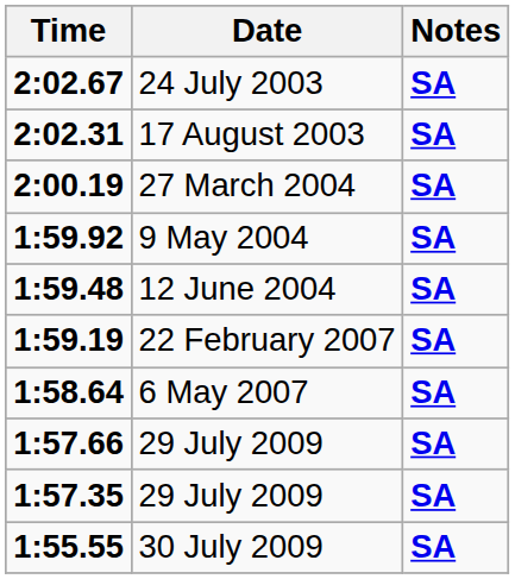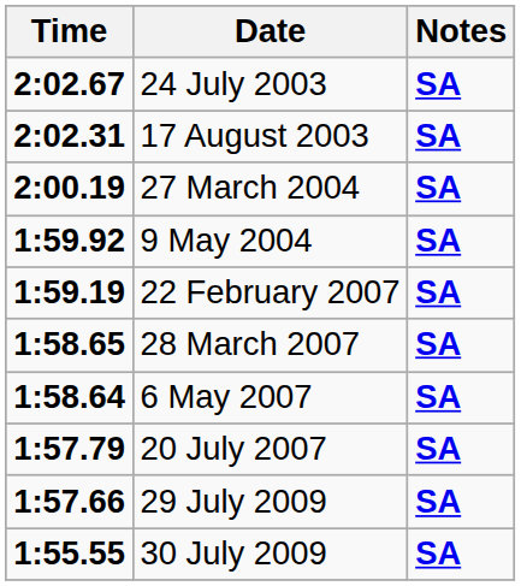 <table class="wikitable">
 <tr>
 <th>Time</th>
 <th>Date</th>
 <th>Notes</th>
 </tr>
 <tr>
 <td><strong>2:02.67</strong></td>
 <td>24 July 2003</td>
 <td><strong><a href='#'>SA</a></strong></td>
 </tr>
 <tr>
 <td><strong>2:02.31</strong></td>
 <td>17 August 2003</td>
 <td><strong><a href='#'>SA</a></strong></td>
 </tr>
 <tr>
 <td><strong>2:00.19</strong></td>
 <td>27 March 2004</td>
 <td><strong><a href='#'>SA</a></strong></td>
 </tr>
 <tr>
 <td><strong>1:59.92</strong></td>
 <td>9 May 2004</td>
 <td><strong><a href='#'>SA</a></strong></td>
 </tr>
 <tr>
-<td><strong>1:59.48</strong></td>
-<td>12 June 2004</td>
+<td><strong>1:59.19</strong></td>
+<td>22 February 2007</td>
 <td><strong><a href='#'>SA</a></strong></td>
 </tr>
 <tr>
-<td><strong>1:59.19</strong></td>
-<td>22 February 2007</td>
+<td><strong>1:58.65</strong></td>
+<td>28 March 2007</td>
 <td><strong><a href='#'>SA</a></strong></td>
 </tr>
 <tr>
 <td><strong>1:58.64</strong></td>
 <td>6 May 2007</td>
 <td><strong><a href='#'>SA</a></strong></td>
 </tr>
 <tr>
-<td><strong>1:57.66</strong></td>
-<td>29 July 2009</td>
+<td><strong>1:57.79</strong></td>
+<td>20 July 2007</td>
 <td><strong><a href='#'>SA</a></strong></td>
 </tr>
 <tr>
-<td><strong>1:57.35</strong></td>
+<td><strong>1:57.66</strong></td>
 <td>29 July 2009</td>
 <td><strong><a href='#'>SA</a></strong></td>
 </tr>
 <tr>
 <td><strong>1:55.55</strong></td>
 <td>30 July 2009</td>
 <td><strong><a href='#'>SA</a></strong></td>
 </tr>
 </table>
